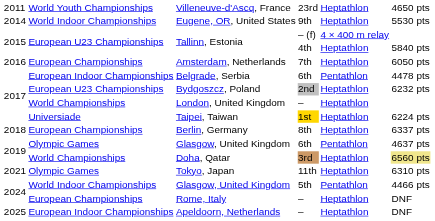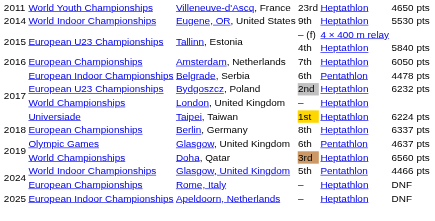 <table>
 <tr>
 <td>2011</td>
 <td><a href='#'>World Youth Championships</a></td>
 <td><a href='#'>Villeneuve-d'Ascq</a>, France</td>
 <td>23rd</td>
 <td><a href='#'>Heptathlon</a></td>
 <td>4650 pts</td>
 <td></td>
 </tr>
 <tr>
 <td>2014</td>
 <td><a href='#'>World Indoor Championships</a></td>
 <td><a href='#'>Eugene, OR</a>, United States</td>
 <td>9th</td>
 <td><a href='#'>Heptathlon</a></td>
 <td>5530 pts</td>
 <td></td>
 </tr>
 <tr>
 <td rowspan=2>2015</td>
 <td rowspan=2><a href='#'>European U23 Championships</a></td>
 <td rowspan=2><a href='#'>Tallinn</a>, Estonia</td>
 <td>– (f)</td>
 <td><a href='#'>4 × 400 m relay</a></td>
 <td></td>
 <td></td>
 </tr>
 <tr>
 <td>4th</td>
 <td><a href='#'>Heptathlon</a></td>
 <td>5840 pts</td>
 <td></td>
 </tr>
 <tr>
 <td>2016</td>
 <td><a href='#'>European Championships</a></td>
 <td><a href='#'>Amsterdam</a>, Netherlands</td>
 <td>7th</td>
 <td><a href='#'>Heptathlon</a></td>
 <td>6050 pts</td>
 <td></td>
 </tr>
 <tr>
 <td rowspan=4>2017</td>
 <td><a href='#'>European Indoor Championships</a></td>
 <td><a href='#'>Belgrade</a>, Serbia</td>
 <td>6th</td>
 <td><a href='#'>Pentathlon</a></td>
 <td>4478 pts</td>
 <td></td>
 </tr>
 <tr>
 <td><a href='#'>European U23 Championships</a></td>
 <td><a href='#'>Bydgoszcz</a>, Poland</td>
 <td bgcolor=silver>2nd</td>
 <td><a href='#'>Heptathlon</a></td>
 <td>6232 pts</td>
 <td></td>
 </tr>
 <tr>
 <td><a href='#'>World Championships</a></td>
 <td><a href='#'>London</a>, United Kingdom</td>
 <td>–</td>
 <td><a href='#'>Heptathlon</a></td>
 <td></td>
 <td></td>
 </tr>
 <tr>
 <td><a href='#'>Universiade</a></td>
 <td><a href='#'>Taipei</a>, Taiwan</td>
 <td bgcolor=gold>1st</td>
 <td><a href='#'>Heptathlon</a></td>
 <td>6224 pts</td>
 <td></td>
 </tr>
 <tr>
 <td>2018</td>
 <td><a href='#'>European Championships</a></td>
 <td><a href='#'>Berlin</a>, Germany</td>
 <td>8th</td>
 <td><a href='#'>Heptathlon</a></td>
 <td>6337 pts</td>
 <td></td>
 </tr>
 <tr>
 <td rowspan=2>2019</td>
 <td><a href='#'>Olympic Games</a></td>
 <td><a href='#'>Glasgow</a>, United Kingdom</td>
 <td>6th</td>
 <td><a href='#'>Pentathlon</a></td>
 <td>4637 pts</td>
 <td></td>
 </tr>
 <tr>
 <td><a href='#'>World Championships</a></td>
 <td><a href='#'>Doha</a>, Qatar</td>
 <td bgcolor=cc9966>3rd</td>
 <td><a href='#'>Heptathlon</a></td>
-<td style="background: khaki;">6560 pts</td>
-<td></td>
-</tr>
-<tr>
-<td>2021</td>
-<td><a href='#'>Olympic Games</a></td>
-<td><a href='#'>Tokyo</a>, Japan</td>
-<td>11th</td>
-<td><a href='#'>Heptathlon</a></td>
-<td>6310 pts</td>
+<td>6560 pts</td>
 <td></td>
 </tr>
 <tr>
 <td rowspan=2>2024</td>
 <td><a href='#'>World Indoor Championships</a></td>
 <td><a href='#'>Glasgow, United Kingdom</a></td>
 <td>5th</td>
 <td><a href='#'>Pentathlon</a></td>
 <td>4466 pts</td>
 <td></td>
 </tr>
 <tr>
 <td><a href='#'>European Championships</a></td>
 <td><a href='#'>Rome, Italy</a></td>
 <td>–</td>
 <td><a href='#'>Heptathlon</a></td>
 <td>DNF</td>
 <td></td>
 </tr>
 <tr>
 <td>2025</td>
 <td><a href='#'>European Indoor Championships</a></td>
 <td><a href='#'>Apeldoorn, Netherlands</a></td>
 <td>–</td>
 <td><a href='#'>Heptathlon</a></td>
 <td>DNF</td>
 </tr>
 </table>
